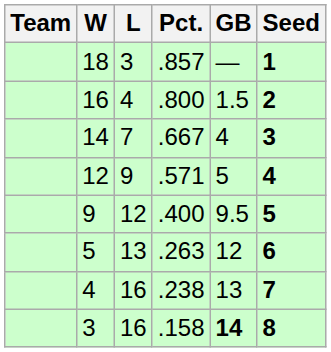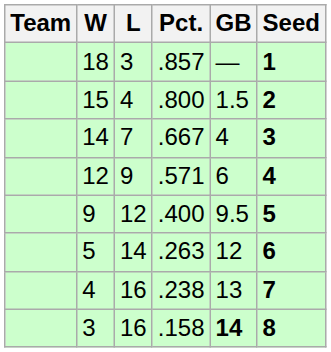 <table class=wikitable>
 <tr>
 <th>Team</th>
 <th>W</th>
 <th>L</th>
 <th>Pct.</th>
 <th>GB</th>
 <th>Seed</th>
 </tr>
 <tr bgcolor=ccffcc>
 <td></td>
 <td>18</td>
 <td>3</td>
 <td>.857</td>
 <td>—</td>
 <td><strong>1</strong></td>
 </tr>
 <tr bgcolor=ccffcc>
 <td></td>
-<td>16</td>
+<td>15</td>
 <td>4</td>
 <td>.800</td>
 <td>1.5</td>
 <td><strong>2</strong></td>
 </tr>
 <tr bgcolor=ccffcc>
 <td></td>
 <td>14</td>
 <td>7</td>
 <td>.667</td>
 <td>4</td>
 <td><strong>3</strong></td>
 </tr>
 <tr bgcolor=ccffcc>
 <td></td>
 <td>12</td>
 <td>9</td>
 <td>.571</td>
-<td>5</td>
+<td>6</td>
 <td><strong>4</strong></td>
 </tr>
 <tr bgcolor=ccffcc>
 <td></td>
 <td>9</td>
 <td>12</td>
 <td>.400</td>
 <td>9.5</td>
 <td><strong>5</strong></td>
 </tr>
 <tr bgcolor=ccffcc>
 <td></td>
 <td>5</td>
-<td>13</td>
+<td>14</td>
 <td>.263</td>
 <td>12</td>
 <td><strong>6</strong></td>
 </tr>
 <tr bgcolor=ccffcc>
 <td></td>
 <td>4</td>
 <td>16</td>
 <td>.238</td>
 <td>13</td>
 <td><strong>7</strong></td>
 </tr>
 <tr bgcolor=ccffcc>
 <td></td>
 <td>3</td>
 <td>16</td>
 <td>.158</td>
 <td><strong>14</strong></td>
 <td><strong>8</strong></td>
 </tr>
 </table>
